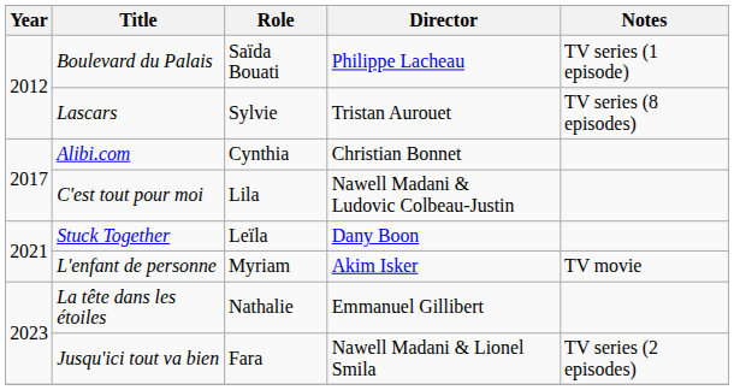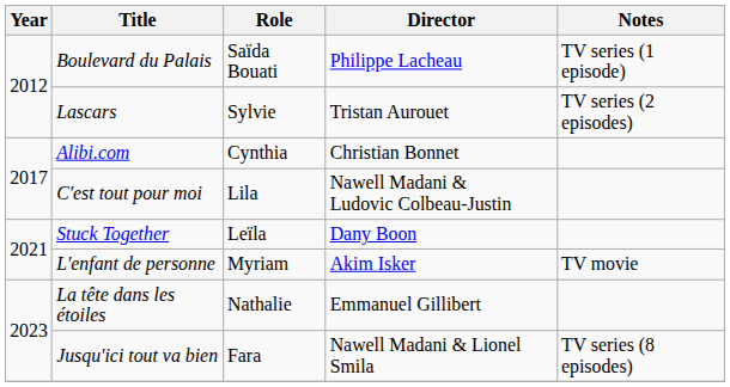 <table class="wikitable sortable">
 <tr>
 <th>Year</th>
 <th>Title</th>
 <th>Role</th>
 <th>Director</th>
 <th class="unsortable">Notes</th>
 </tr>
 <tr>
 <td rowspan=2>2012</td>
 <td><em>Boulevard du Palais</em></td>
 <td>Saïda Bouati</td>
 <td><a href='#'>Philippe Lacheau</a></td>
 <td>TV series (1 episode)</td>
 </tr>
 <tr>
 <td><em>Lascars</em></td>
 <td>Sylvie</td>
 <td>Tristan Aurouet</td>
-<td>TV series (8 episodes)</td>
+<td>TV series (2 episodes)</td>
 </tr>
 <tr>
 <td rowspan=2>2017</td>
 <td><em><a href='#'>Alibi.com</a></em></td>
 <td>Cynthia</td>
 <td>Christian Bonnet</td>
 <td></td>
 </tr>
 <tr>
 <td><em>C'est tout pour moi</em></td>
 <td>Lila</td>
 <td>Nawell Madani &<br> Ludovic Colbeau-Justin</td>
 <td></td>
 </tr>
 <tr>
 <td rowspan=2>2021</td>
 <td><em><a href='#'>Stuck Together</a></em></td>
 <td>Leïla</td>
 <td><a href='#'>Dany Boon</a></td>
 <td></td>
 </tr>
 <tr>
 <td><em>L'enfant de personne</em></td>
 <td>Myriam</td>
 <td><a href='#'>Akim Isker</a></td>
 <td>TV movie</td>
 </tr>
 <tr>
 <td rowspan=2>2023</td>
 <td><em>La tête dans les étoiles</em></td>
 <td>Nathalie</td>
 <td>Emmanuel Gillibert</td>
 <td></td>
 </tr>
 <tr>
 <td><em>Jusqu'ici tout va bien</em></td>
 <td>Fara</td>
 <td>Nawell Madani & Lionel Smila</td>
-<td>TV series (2 episodes)</td>
+<td>TV series (8 episodes)</td>
 </tr>
 <tr>
 </tr>
 </table>
